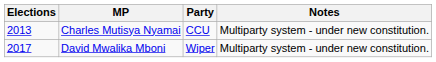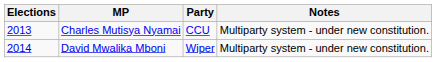 <table class="wikitable">
 <tr>
 <th>Elections</th>
 <th>MP</th>
 <th>Party</th>
 <th>Notes</th>
 </tr>
 <tr>
 <td><a href='#'>2013</a></td>
 <td><a href='#'>Charles Mutisya Nyamai</a></td>
 <td><a href='#'>CCU</a></td>
 <td>Multiparty system - under new constitution.</td>
 </tr>
 <tr>
-<td><a href='#'>2017</a></td>
+<td><a href='#'>2014</a></td>
 <td><a href='#'>David Mwalika Mboni</a></td>
 <td><a href='#'>Wiper</a></td>
 <td>Multiparty system - under new constitution.</td>
 </tr>
 </table>
